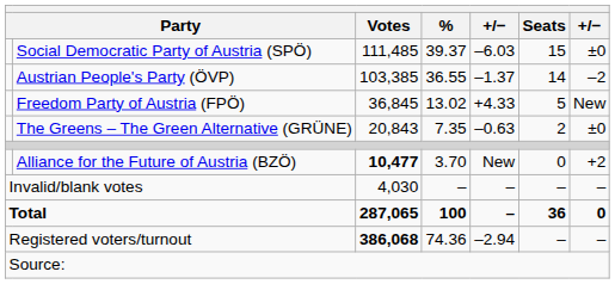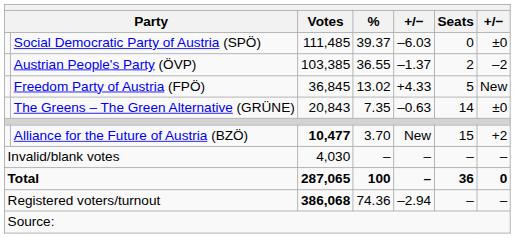 <table class=wikitable style=text-align:right>
 <tr>
 <th colspan="7"></th>
 </tr>
 <tr>
 <th colspan=2>Party</th>
 <th>Votes</th>
 <th>%</th>
 <th>+/−</th>
 <th>Seats</th>
 <th>+/−</th>
 </tr>
 <tr>
 <td bgcolor=></td>
 <td align=left><a href='#'>Social Democratic Party of Austria</a> (SPÖ)</td>
 <td>111,485</td>
 <td>39.37</td>
 <td>–6.03</td>
-<td>15</td>
+<td>0</td>
 <td>±0</td>
 </tr>
 <tr>
 <td bgcolor=></td>
 <td align=left><a href='#'>Austrian People's Party</a> (ÖVP)</td>
 <td>103,385</td>
 <td>36.55</td>
 <td>–1.37</td>
-<td>14</td>
+<td>2</td>
 <td>–2</td>
 </tr>
 <tr>
 <td bgcolor=></td>
 <td align=left><a href='#'>Freedom Party of Austria</a> (FPÖ)</td>
 <td>36,845</td>
 <td>13.02</td>
 <td>+4.33</td>
 <td>5</td>
 <td>New</td>
 </tr>
 <tr>
 <td bgcolor=></td>
 <td align=left><a href='#'>The Greens – The Green Alternative</a> (GRÜNE)</td>
 <td>20,843</td>
 <td>7.35</td>
 <td>–0.63</td>
-<td>2</td>
+<td>14</td>
 <td>±0</td>
 </tr>
 <tr>
 <td colspan=7 bgcolor=lightgrey></td>
 </tr>
 <tr>
 <td bgcolor=></td>
 <td align=left><a href='#'>Alliance for the Future of Austria</a> (BZÖ)</td>
 <td><strong>10,477</strong></td>
 <td>3.70</td>
 <td>New</td>
-<td>0</td>
+<td>15</td>
 <td>+2</td>
 </tr>
 <tr>
 <td colspan=2 align=left>Invalid/blank votes</td>
 <td>4,030</td>
 <td>–</td>
 <td>–</td>
 <td>–</td>
 <td>–</td>
 </tr>
 <tr>
 <td colspan=2 align=left><strong>Total</strong></td>
 <td><strong>287,065</strong></td>
 <td><strong>100</strong></td>
 <td><strong>–</strong></td>
 <td><strong>36</strong></td>
 <td><strong>0</strong></td>
 </tr>
 <tr>
 <td align=left colspan=2>Registered voters/turnout</td>
 <td><strong>386,068</strong></td>
 <td>74.36</td>
 <td>–2.94</td>
 <td>–</td>
 <td>–</td>
 </tr>
 <tr>
 <td align=left colspan=7>Source: </td>
 </tr>
 </table>
